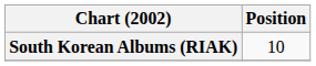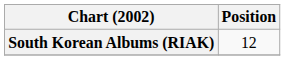 <table class="wikitable plainrowheaders">
 <tr>
 <th>Chart (2002)</th>
 <th>Position</th>
 </tr>
 <tr>
 <th scope="row">South Korean Albums (RIAK)</th>
-<td style="text-align:center;">10</td>
+<td style="text-align:center;">12</td>
 </tr>
 <tr>
 </tr>
 </table>
